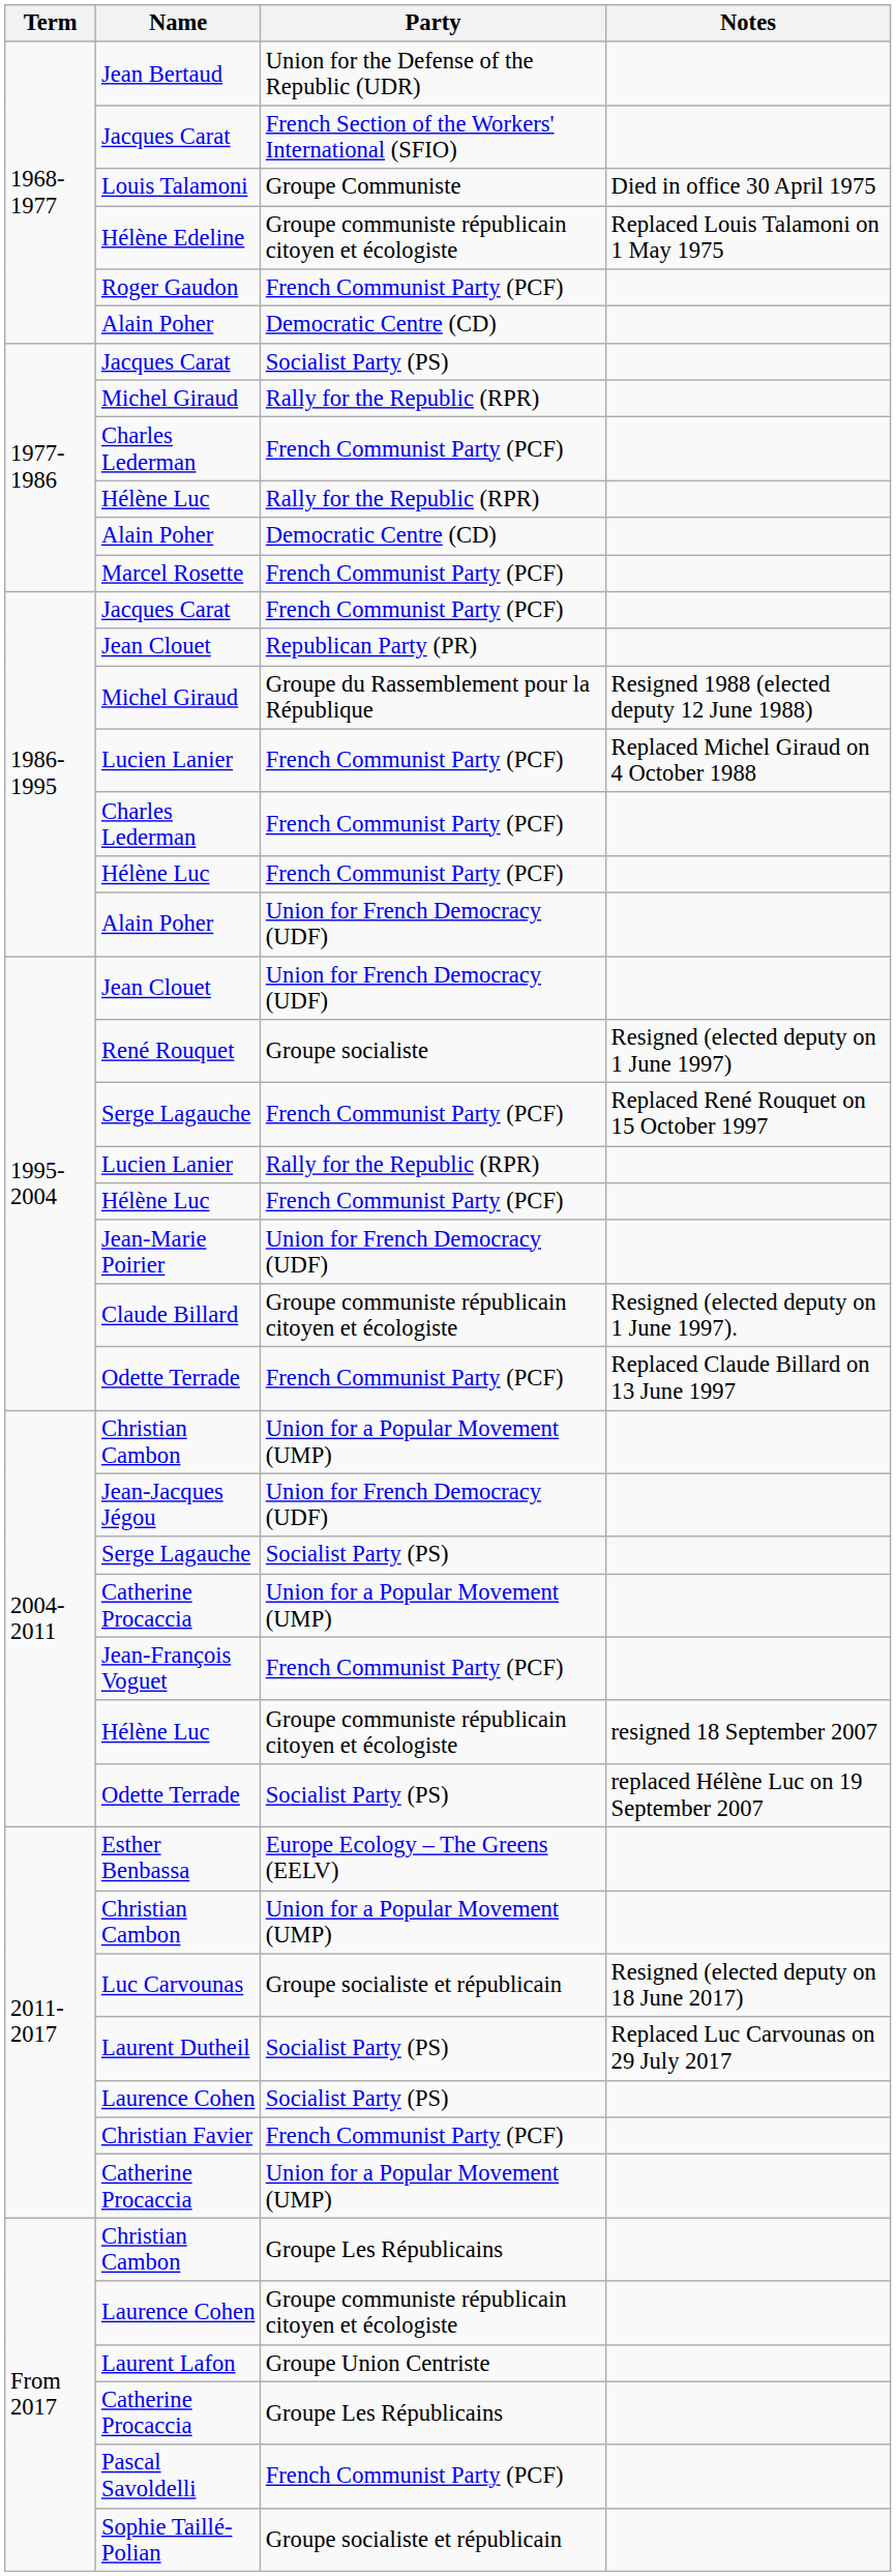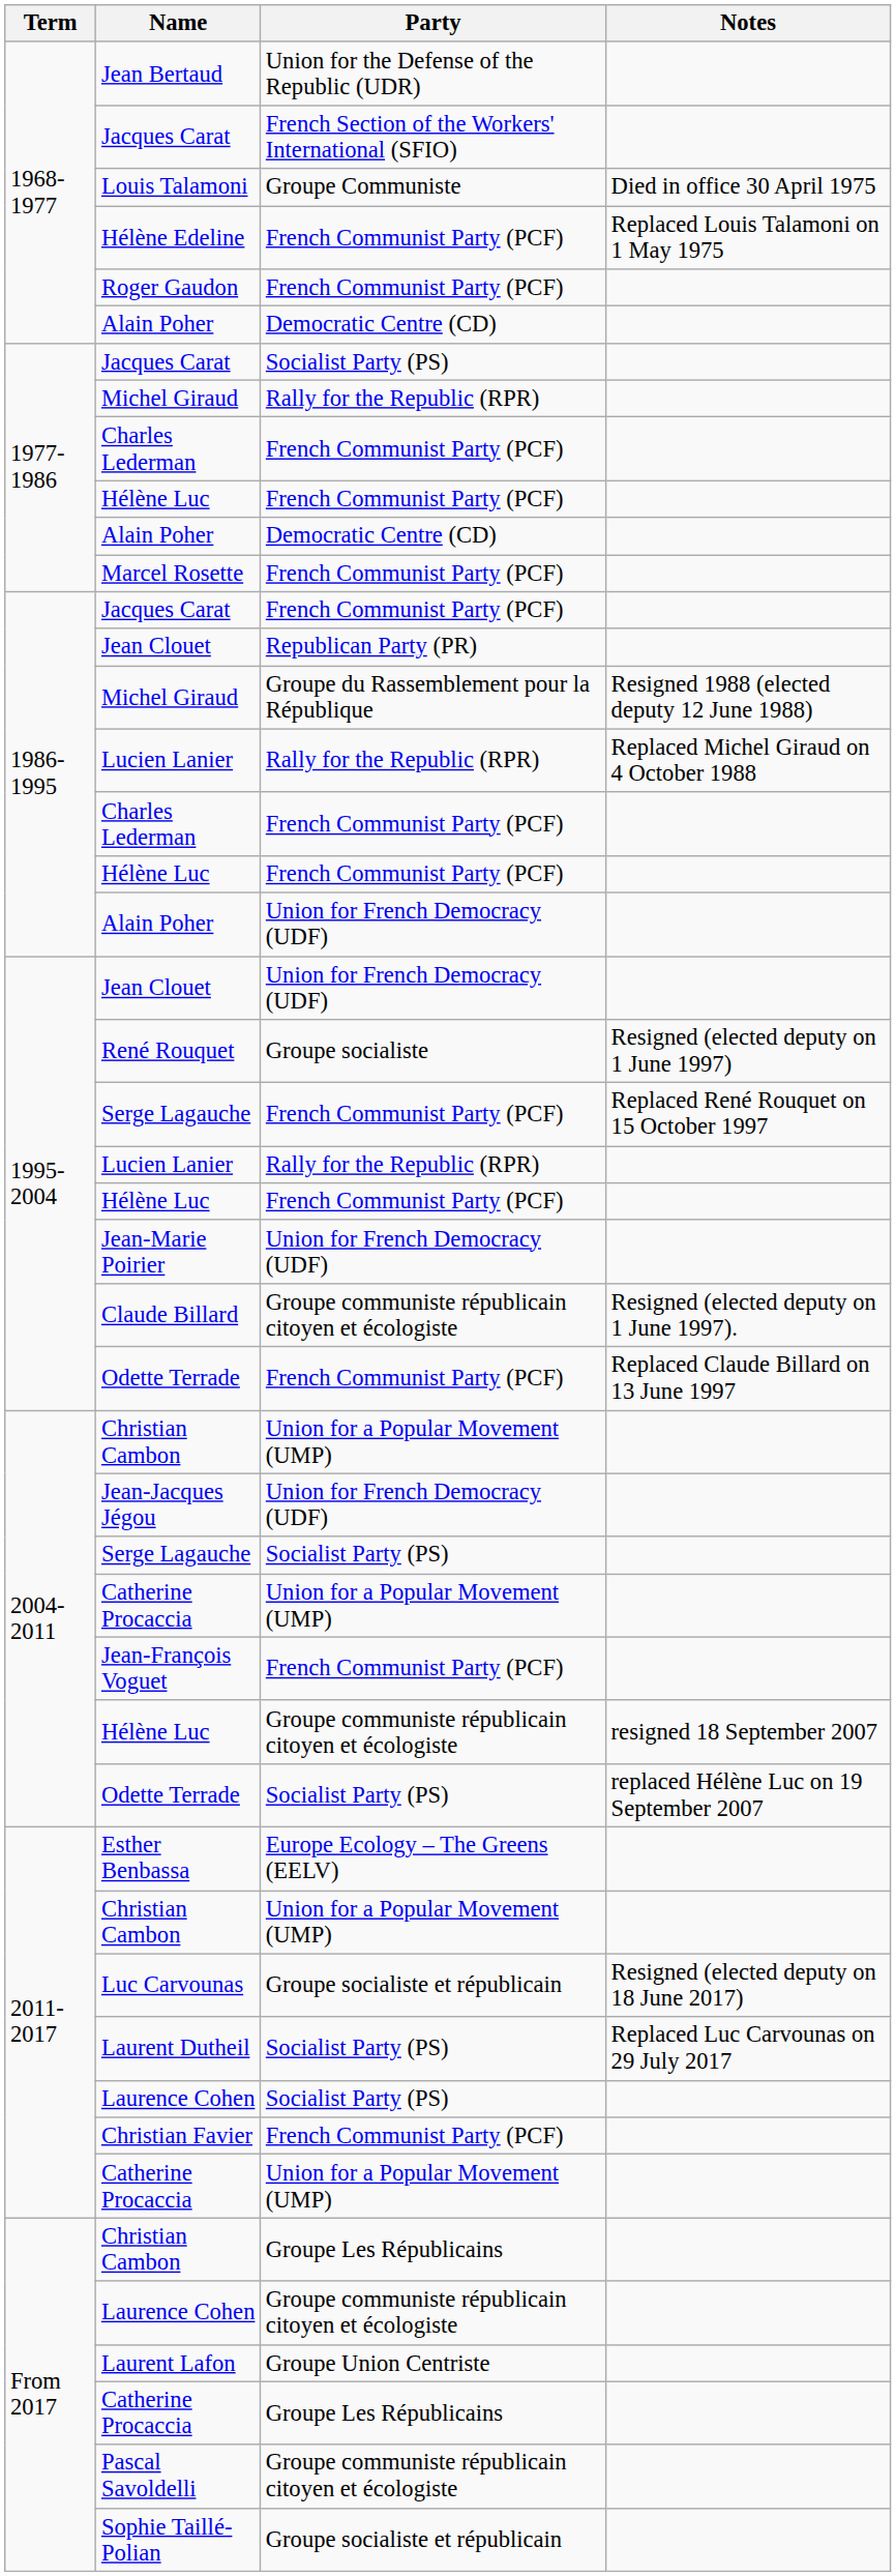 <table class="wikitable alternance">
 <tr>
 <th>Term</th>
 <th>Name</th>
 <th>Party</th>
 <th>Notes</th>
 </tr>
 <tr>
 <td rowspan=6>1968-1977</td>
 <td><a href='#'>Jean Bertaud</a></td>
 <td>Union for the Defense of the Republic (UDR)</td>
 <td></td>
 </tr>
 <tr>
 <td><a href='#'>Jacques Carat</a></td>
 <td><a href='#'>French Section of the Workers' International</a> (SFIO)</td>
 <td></td>
 </tr>
 <tr>
 <td><a href='#'>Louis Talamoni</a></td>
 <td>Groupe Communiste</td>
 <td>Died in office 30 April 1975</td>
 </tr>
 <tr>
 <td><a href='#'>Hélène Edeline</a></td>
-<td>Groupe communiste républicain citoyen et écologiste</td>
+<td><a href='#'>French Communist Party</a> (PCF)</td>
 <td>Replaced Louis Talamoni on 1 May 1975</td>
 </tr>
 <tr>
 <td><a href='#'>Roger Gaudon</a></td>
 <td><a href='#'>French Communist Party</a> (PCF)</td>
 <td></td>
 </tr>
 <tr>
 <td><a href='#'>Alain Poher</a></td>
 <td><a href='#'>Democratic Centre</a> (CD)</td>
 <td></td>
 </tr>
 <tr>
 <td rowspan=6>1977-1986</td>
 <td><a href='#'>Jacques Carat</a></td>
 <td><a href='#'>Socialist Party</a> (PS)</td>
 <td></td>
 </tr>
 <tr>
 <td><a href='#'>Michel Giraud</a></td>
 <td><a href='#'>Rally for the Republic</a> (RPR)</td>
 <td></td>
 </tr>
 <tr>
 <td><a href='#'>Charles Lederman</a></td>
 <td><a href='#'>French Communist Party</a> (PCF)</td>
 <td></td>
 </tr>
 <tr>
 <td><a href='#'>Hélène Luc</a></td>
-<td><a href='#'>Rally for the Republic</a> (RPR)</td>
+<td><a href='#'>French Communist Party</a> (PCF)</td>
 <td></td>
 </tr>
 <tr>
 <td><a href='#'>Alain Poher</a></td>
 <td><a href='#'>Democratic Centre</a> (CD)</td>
 <td></td>
 </tr>
 <tr>
 <td><a href='#'>Marcel Rosette</a></td>
 <td><a href='#'>French Communist Party</a> (PCF)</td>
 <td></td>
 </tr>
 <tr>
 <td rowspan=7>1986-1995</td>
 <td><a href='#'>Jacques Carat</a></td>
 <td><a href='#'>French Communist Party</a> (PCF)</td>
 <td></td>
 </tr>
 <tr>
 <td><a href='#'>Jean Clouet</a></td>
 <td><a href='#'>Republican Party</a> (PR)</td>
 <td></td>
 </tr>
 <tr>
 <td><a href='#'>Michel Giraud</a></td>
 <td>Groupe du Rassemblement pour la République</td>
 <td>Resigned 1988 (elected deputy 12 June 1988)</td>
 </tr>
 <tr>
 <td><a href='#'>Lucien Lanier</a></td>
-<td><a href='#'>French Communist Party</a> (PCF)</td>
+<td><a href='#'>Rally for the Republic</a> (RPR)</td>
 <td>Replaced Michel Giraud on 4 October 1988</td>
 </tr>
 <tr>
 <td><a href='#'>Charles Lederman</a></td>
 <td><a href='#'>French Communist Party</a> (PCF)</td>
 <td></td>
 </tr>
 <tr>
 <td><a href='#'>Hélène Luc</a></td>
 <td><a href='#'>French Communist Party</a> (PCF)</td>
 <td></td>
 </tr>
 <tr>
 <td><a href='#'>Alain Poher</a></td>
 <td><a href='#'>Union for French Democracy</a> (UDF)</td>
 <td></td>
 </tr>
 <tr>
 <td rowspan=8>1995-2004</td>
 <td><a href='#'>Jean Clouet</a></td>
 <td><a href='#'>Union for French Democracy</a> (UDF)</td>
 <td></td>
 </tr>
 <tr>
 <td><a href='#'>René Rouquet</a></td>
 <td>Groupe socialiste</td>
 <td>Resigned (elected deputy on 1 June 1997)</td>
 </tr>
 <tr>
 <td><a href='#'>Serge Lagauche</a></td>
 <td><a href='#'>French Communist Party</a> (PCF)</td>
 <td>Replaced René Rouquet on 15 October 1997</td>
 </tr>
 <tr>
 <td><a href='#'>Lucien Lanier</a></td>
 <td><a href='#'>Rally for the Republic</a> (RPR)</td>
 <td></td>
 </tr>
 <tr>
 <td><a href='#'>Hélène Luc</a></td>
 <td><a href='#'>French Communist Party</a> (PCF)</td>
 <td></td>
 </tr>
 <tr>
 <td><a href='#'>Jean-Marie Poirier</a></td>
 <td><a href='#'>Union for French Democracy</a> (UDF)</td>
 <td></td>
 </tr>
 <tr>
 <td><a href='#'>Claude Billard</a></td>
 <td>Groupe communiste républicain citoyen et écologiste</td>
 <td>Resigned (elected deputy on 1 June 1997).</td>
 </tr>
 <tr>
 <td><a href='#'>Odette Terrade</a></td>
 <td><a href='#'>French Communist Party</a> (PCF)</td>
 <td>Replaced Claude Billard on 13 June 1997</td>
 </tr>
 <tr>
 <td rowspan=7>2004-2011</td>
 <td><a href='#'>Christian Cambon</a></td>
 <td><a href='#'>Union for a Popular Movement</a> (UMP)</td>
 <td></td>
 </tr>
 <tr>
 <td><a href='#'>Jean-Jacques Jégou</a></td>
 <td><a href='#'>Union for French Democracy</a> (UDF)</td>
 <td></td>
 </tr>
 <tr>
 <td><a href='#'>Serge Lagauche</a></td>
 <td><a href='#'>Socialist Party</a> (PS)</td>
 <td></td>
 </tr>
 <tr>
 <td><a href='#'>Catherine Procaccia</a></td>
 <td><a href='#'>Union for a Popular Movement</a> (UMP)</td>
 <td></td>
 </tr>
 <tr>
 <td><a href='#'>Jean-François Voguet</a></td>
 <td><a href='#'>French Communist Party</a> (PCF)</td>
 <td></td>
 </tr>
 <tr>
 <td><a href='#'>Hélène Luc</a></td>
 <td>Groupe communiste républicain citoyen et écologiste</td>
 <td>resigned 18 September 2007</td>
 </tr>
 <tr>
 <td><a href='#'>Odette Terrade</a></td>
 <td><a href='#'>Socialist Party</a> (PS)</td>
 <td>replaced Hélène Luc on 19 September 2007</td>
 </tr>
 <tr>
 <td rowspan=7>2011-2017</td>
 <td><a href='#'>Esther Benbassa</a></td>
 <td><a href='#'>Europe Ecology – The Greens</a> (EELV)</td>
 <td></td>
 </tr>
 <tr>
 <td><a href='#'>Christian Cambon</a></td>
 <td><a href='#'>Union for a Popular Movement</a> (UMP)</td>
 <td></td>
 </tr>
 <tr>
 <td><a href='#'>Luc Carvounas</a></td>
 <td>Groupe socialiste et républicain</td>
 <td>Resigned (elected deputy on 18 June 2017)</td>
 </tr>
 <tr>
 <td><a href='#'>Laurent Dutheil</a></td>
 <td><a href='#'>Socialist Party</a> (PS)</td>
 <td>Replaced Luc Carvounas on 29 July 2017</td>
 </tr>
 <tr>
 <td><a href='#'>Laurence Cohen</a></td>
 <td><a href='#'>Socialist Party</a> (PS)</td>
 <td></td>
 </tr>
 <tr>
 <td><a href='#'>Christian Favier</a></td>
 <td><a href='#'>French Communist Party</a> (PCF)</td>
 <td></td>
 </tr>
 <tr>
 <td><a href='#'>Catherine Procaccia</a></td>
 <td><a href='#'>Union for a Popular Movement</a> (UMP)</td>
 <td></td>
 </tr>
 <tr>
 <td rowspan=6>From 2017</td>
 <td><a href='#'>Christian Cambon</a></td>
 <td>Groupe Les Républicains</td>
 <td></td>
 </tr>
 <tr>
 <td><a href='#'>Laurence Cohen</a></td>
 <td>Groupe communiste républicain citoyen et écologiste</td>
 <td></td>
 </tr>
 <tr>
 <td><a href='#'>Laurent Lafon</a></td>
 <td>Groupe Union Centriste</td>
 <td></td>
 </tr>
 <tr>
 <td><a href='#'>Catherine Procaccia</a></td>
 <td>Groupe Les Républicains</td>
 <td></td>
 </tr>
 <tr>
 <td><a href='#'>Pascal Savoldelli</a></td>
-<td><a href='#'>French Communist Party</a> (PCF)</td>
+<td>Groupe communiste républicain citoyen et écologiste</td>
 <td></td>
 </tr>
 <tr>
 <td><a href='#'>Sophie Taillé-Polian</a></td>
 <td>Groupe socialiste et républicain</td>
 <td></td>
 </tr>
 </table>
